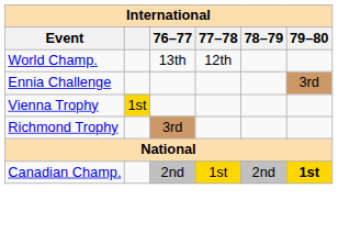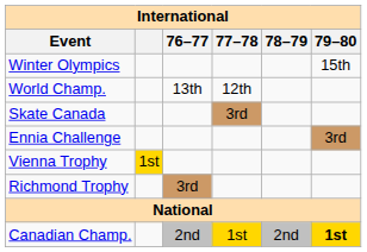 <table class="wikitable" style="text-align:center">
 <tr>
 <th style="background-color: #ffdead; " colspan=6 align=center>International</th>
 </tr>
 <tr>
 <th>Event</th>
 <th></th>
 <th>76–77</th>
 <th>77–78</th>
 <th>78–79</th>
 <th>79–80</th>
 </tr>
 <tr>
+<td align=left><a href='#'>Winter Olympics</a></td>
+<td></td>
+<td></td>
+<td></td>
+<td></td>
+<td>15th</td>
+</tr>
+<tr>
 <td align=left><a href='#'>World Champ.</a></td>
 <td></td>
 <td>13th</td>
 <td>12th</td>
+<td></td>
+<td></td>
+</tr>
+<tr>
+<td align=left><a href='#'>Skate Canada</a></td>
+<td></td>
+<td></td>
+<td bgcolor=cc9966>3rd</td>
 <td></td>
 <td></td>
 </tr>
 <tr>
 <td align=left><a href='#'>Ennia Challenge</a></td>
 <td></td>
 <td></td>
 <td></td>
 <td></td>
 <td bgcolor=cc9966>3rd</td>
 </tr>
 <tr>
 <td align=left><a href='#'>Vienna Trophy</a></td>
 <td bgcolor=gold>1st</td>
 <td></td>
 <td></td>
 <td></td>
 <td></td>
 </tr>
 <tr>
 <td align=left><a href='#'>Richmond Trophy</a></td>
 <td></td>
 <td bgcolor=cc9966>3rd</td>
 <td></td>
 <td></td>
 <td></td>
 </tr>
 <tr>
 <th style="background-color: #ffdead; " colspan=6 align=center>National</th>
 </tr>
 <tr>
 <td align=left><a href='#'>Canadian Champ.</a></td>
 <td></td>
 <td bgcolor=silver>2nd</td>
 <td bgcolor=gold>1st</td>
 <td bgcolor=silver>2nd</td>
 <td bgcolor=gold><strong>1st</strong></td>
 </tr>
 </table>
